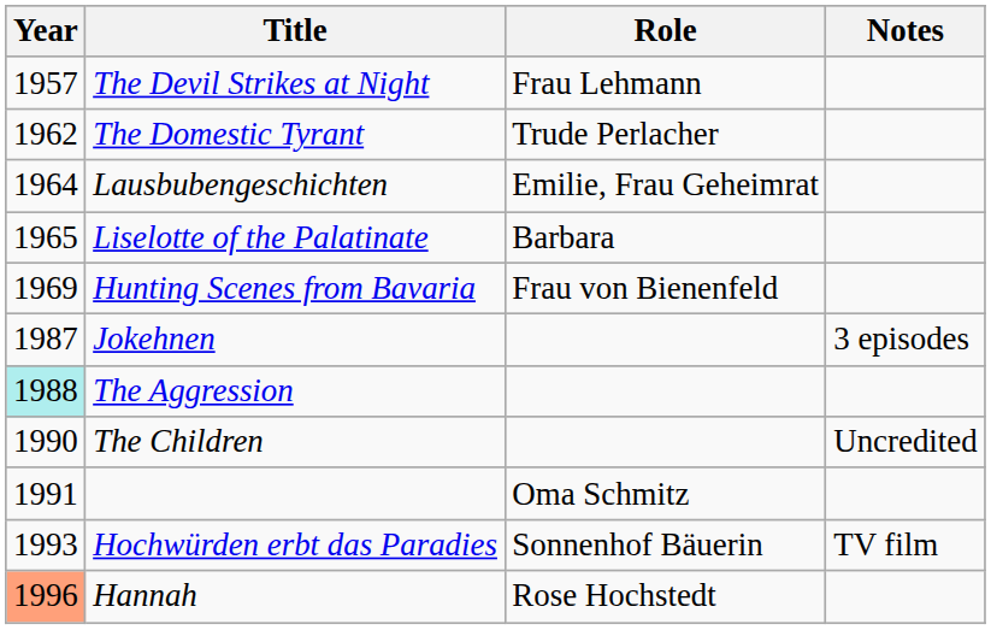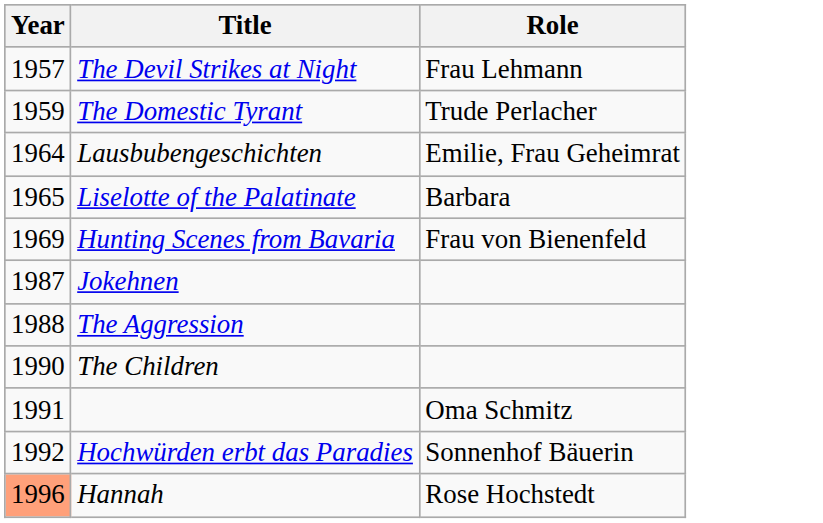 <table class="wikitable">
 <tr>
 <th>Year</th>
 <th>Title</th>
 <th>Role</th>
-<th>Notes</th>
 </tr>
 <tr>
 <td>1957</td>
 <td><em><a href='#'>The Devil Strikes at Night</a></em></td>
 <td>Frau Lehmann</td>
-<td></td>
 </tr>
 <tr>
-<td>1962</td>
+<td>1959</td>
 <td><em><a href='#'>The Domestic Tyrant</a></em></td>
 <td>Trude Perlacher</td>
-<td></td>
 </tr>
 <tr>
 <td>1964</td>
 <td><em>Lausbubengeschichten</em></td>
 <td>Emilie, Frau Geheimrat</td>
-<td></td>
 </tr>
 <tr>
 <td>1965</td>
 <td><em><a href='#'>Liselotte of the Palatinate</a></em></td>
 <td>Barbara</td>
-<td></td>
 </tr>
 <tr>
 <td>1969</td>
 <td><em><a href='#'>Hunting Scenes from Bavaria</a></em></td>
 <td>Frau von Bienenfeld</td>
-<td></td>
 </tr>
 <tr>
 <td>1987</td>
 <td><em><a href='#'>Jokehnen</a></em></td>
 <td></td>
-<td>3 episodes</td>
 </tr>
 <tr>
-<td style="background: paleturquoise;">1988</td>
+<td>1988</td>
 <td><em><a href='#'>The Aggression</a></em></td>
-<td></td>
 <td></td>
 </tr>
 <tr>
 <td>1990</td>
 <td><em>The Children</em></td>
 <td></td>
-<td>Uncredited</td>
 </tr>
 <tr>
 <td>1991</td>
 <td><em></em></td>
 <td>Oma Schmitz</td>
-<td></td>
 </tr>
 <tr>
-<td>1993</td>
+<td>1992</td>
 <td><em><a href='#'>Hochwürden erbt das Paradies</a></em></td>
 <td>Sonnenhof Bäuerin</td>
-<td>TV film</td>
 </tr>
 <tr>
 <td style="background: lightsalmon;">1996</td>
 <td><em>Hannah</em></td>
 <td>Rose Hochstedt</td>
-<td></td>
 </tr>
 </table>
